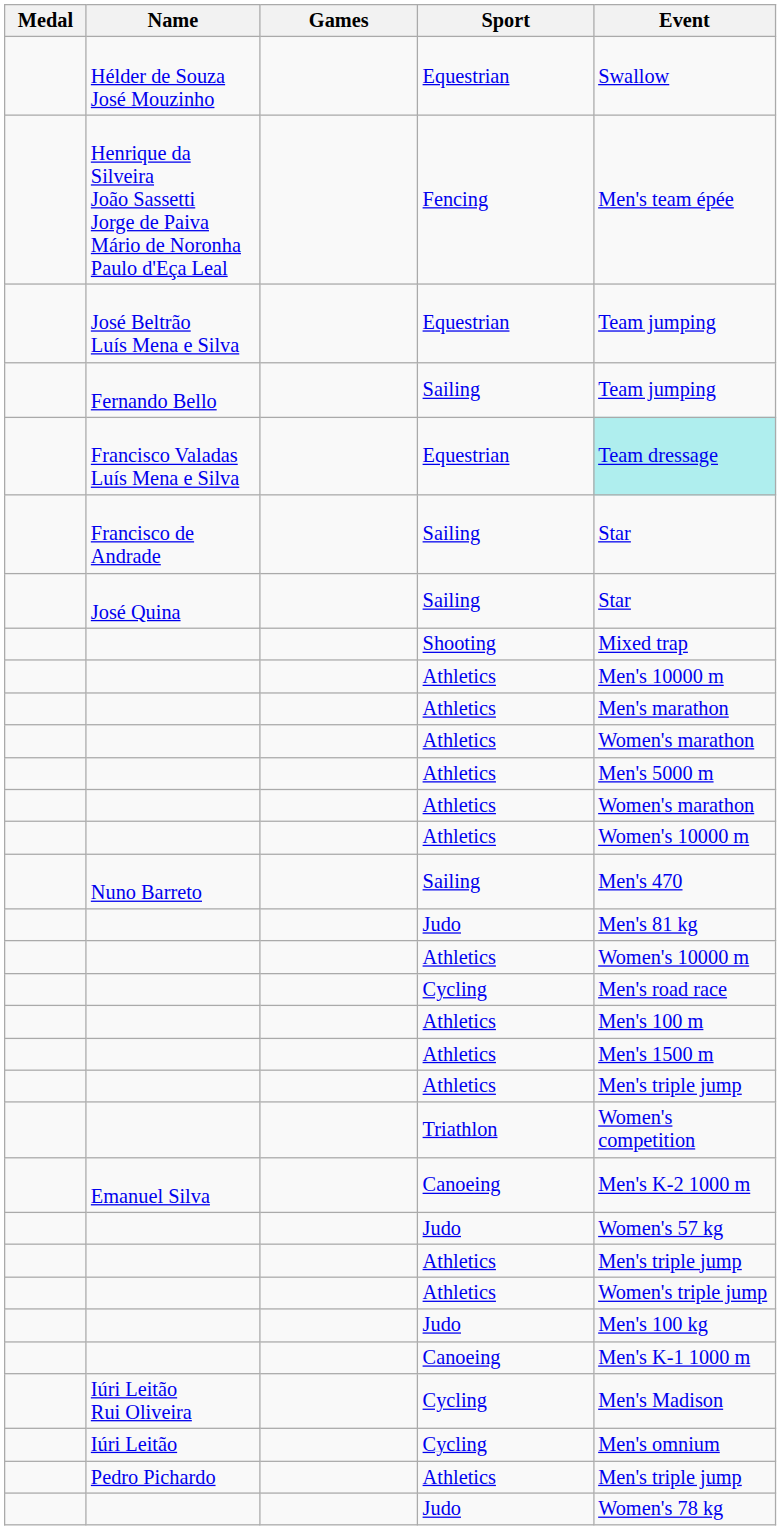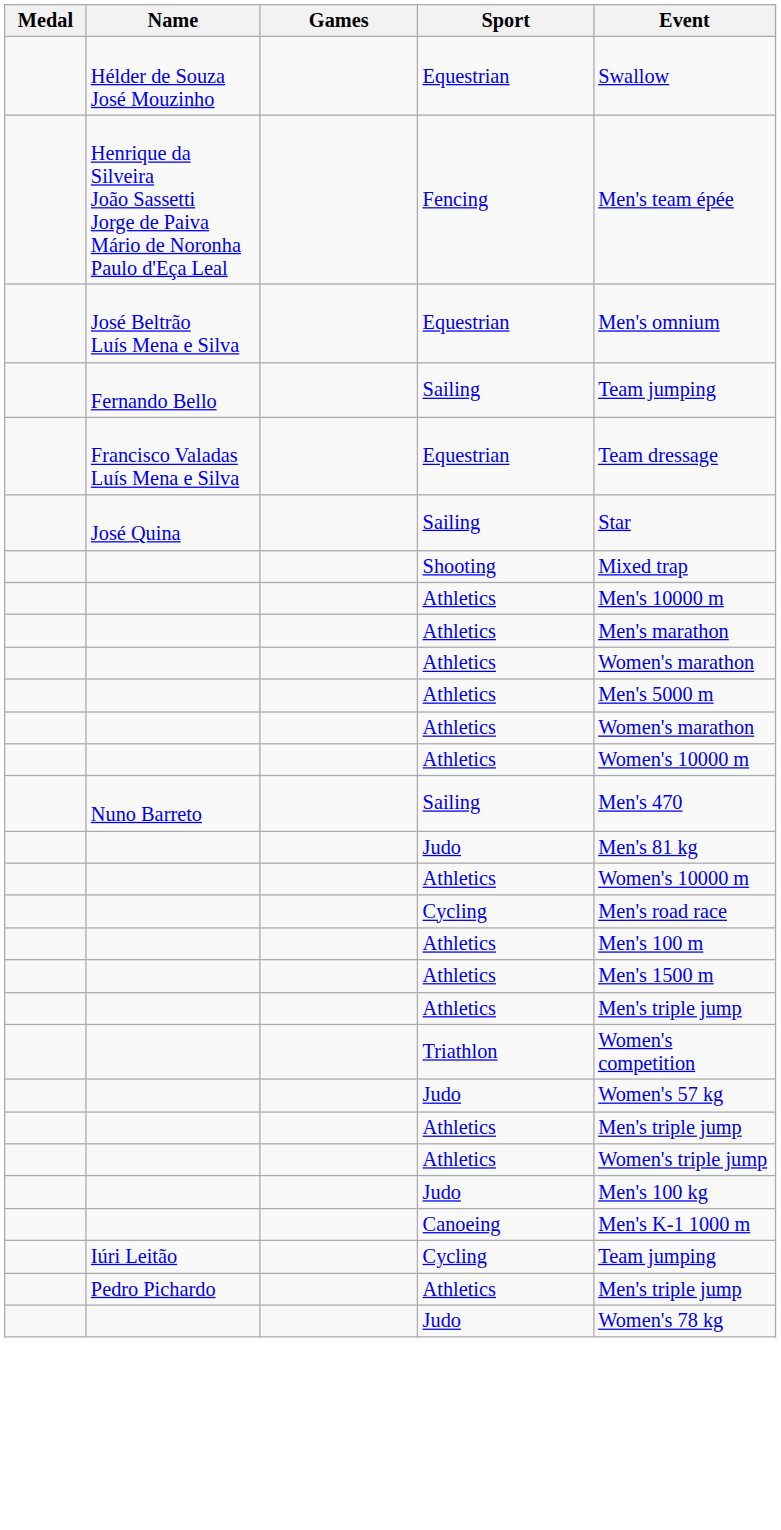 <table class="wikitable sortable">
 <tr>
 <th style="width:5em">Medal</th>
 <th style="width:15em">Name</th>
 <th style="width:15em">Games</th>
 <th style="width:15em">Sport</th>
 <th style="width:15em">Event</th>
 </tr>
 <tr>
 <td></td>
 <td><br><a href='#'>Hélder de Souza</a><br><a href='#'>José Mouzinho</a></td>
 <td> </td>
 <td> <a href='#'>Equestrian</a></td>
 <td><a href='#'>Swallow</a></td>
 </tr>
 <tr>
 <td></td>
 <td><br><a href='#'>Henrique da Silveira</a><br><a href='#'>João Sassetti</a><br><a href='#'>Jorge de Paiva</a><br><a href='#'>Mário de Noronha</a><br><a href='#'>Paulo d'Eça Leal</a></td>
 <td> </td>
 <td> <a href='#'>Fencing</a></td>
 <td><a href='#'>Men's team épée</a></td>
 </tr>
 <tr>
 <td></td>
 <td><br><a href='#'>José Beltrão</a><br><a href='#'>Luís Mena e Silva</a></td>
 <td> </td>
 <td> <a href='#'>Equestrian</a></td>
-<td><a href='#'>Team jumping</a></td>
+<td><a href='#'>Men's omnium</a></td>
 </tr>
 <tr>
 <td></td>
 <td><br><a href='#'>Fernando Bello</a></td>
 <td> </td>
 <td> <a href='#'>Sailing</a></td>
 <td><a href='#'>Team jumping</a></td>
 </tr>
 <tr>
 <td></td>
 <td><br><a href='#'>Francisco Valadas</a><br><a href='#'>Luís Mena e Silva</a></td>
 <td> </td>
 <td> <a href='#'>Equestrian</a></td>
-<td style="background: paleturquoise;"><a href='#'>Team dressage</a></td>
-</tr>
-<tr>
-<td></td>
-<td><br><a href='#'>Francisco de Andrade</a></td>
-<td> </td>
-<td> <a href='#'>Sailing</a></td>
-<td><a href='#'>Star</a></td>
+<td><a href='#'>Team dressage</a></td>
 </tr>
 <tr>
 <td></td>
 <td><br><a href='#'>José Quina</a></td>
 <td> </td>
 <td> <a href='#'>Sailing</a></td>
 <td><a href='#'>Star</a></td>
 </tr>
 <tr>
 <td></td>
 <td></td>
 <td> </td>
 <td> <a href='#'>Shooting</a></td>
 <td><a href='#'>Mixed trap</a></td>
 </tr>
 <tr>
 <td></td>
 <td></td>
 <td> </td>
 <td> <a href='#'>Athletics</a></td>
 <td><a href='#'>Men's 10000 m</a></td>
 </tr>
 <tr>
 <td></td>
 <td></td>
 <td> </td>
 <td> <a href='#'>Athletics</a></td>
 <td><a href='#'>Men's marathon</a></td>
 </tr>
 <tr>
 <td></td>
 <td></td>
 <td> </td>
 <td> <a href='#'>Athletics</a></td>
 <td><a href='#'>Women's marathon</a></td>
 </tr>
 <tr>
 <td></td>
 <td></td>
 <td> </td>
 <td> <a href='#'>Athletics</a></td>
 <td><a href='#'>Men's 5000 m</a></td>
 </tr>
 <tr>
 <td></td>
 <td></td>
 <td> </td>
 <td> <a href='#'>Athletics</a></td>
 <td><a href='#'>Women's marathon</a></td>
 </tr>
 <tr>
 <td></td>
 <td></td>
 <td> </td>
 <td> <a href='#'>Athletics</a></td>
 <td><a href='#'>Women's 10000 m</a></td>
 </tr>
 <tr>
 <td></td>
 <td><br><a href='#'>Nuno Barreto</a></td>
 <td> </td>
 <td> <a href='#'>Sailing</a></td>
 <td><a href='#'>Men's 470</a></td>
 </tr>
 <tr>
 <td></td>
 <td></td>
 <td> </td>
 <td> <a href='#'>Judo</a></td>
 <td><a href='#'>Men's 81 kg</a></td>
 </tr>
 <tr>
 <td></td>
 <td></td>
 <td> </td>
 <td> <a href='#'>Athletics</a></td>
 <td><a href='#'>Women's 10000 m</a></td>
 </tr>
 <tr>
 <td></td>
 <td></td>
 <td> </td>
 <td> <a href='#'>Cycling</a></td>
 <td><a href='#'>Men's road race</a></td>
 </tr>
 <tr>
 <td></td>
 <td></td>
 <td> </td>
 <td> <a href='#'>Athletics</a></td>
 <td><a href='#'>Men's 100 m</a></td>
 </tr>
 <tr>
 <td></td>
 <td></td>
 <td> </td>
 <td> <a href='#'>Athletics</a></td>
 <td><a href='#'>Men's 1500 m</a></td>
 </tr>
 <tr>
 <td></td>
 <td></td>
 <td> </td>
 <td> <a href='#'>Athletics</a></td>
 <td><a href='#'>Men's triple jump</a></td>
 </tr>
 <tr>
 <td></td>
 <td></td>
 <td> </td>
 <td> <a href='#'>Triathlon</a></td>
 <td><a href='#'>Women's competition</a></td>
 </tr>
 <tr>
 <td></td>
-<td><br><a href='#'>Emanuel Silva</a></td>
-<td> </td>
-<td> <a href='#'>Canoeing</a></td>
-<td><a href='#'>Men's K-2 1000 m</a></td>
-</tr>
-<tr>
-<td></td>
 <td></td>
 <td> </td>
 <td> <a href='#'>Judo</a></td>
 <td><a href='#'>Women's 57 kg</a></td>
 </tr>
 <tr>
 <td></td>
 <td></td>
 <td> </td>
 <td> <a href='#'>Athletics</a></td>
 <td><a href='#'>Men's triple jump</a></td>
 </tr>
 <tr>
 <td></td>
 <td></td>
 <td> </td>
 <td> <a href='#'>Athletics</a></td>
 <td><a href='#'>Women's triple jump</a></td>
 </tr>
 <tr>
 <td></td>
 <td></td>
 <td> </td>
 <td> <a href='#'>Judo</a></td>
 <td><a href='#'>Men's 100 kg</a></td>
 </tr>
 <tr>
 <td></td>
 <td></td>
 <td> </td>
 <td> <a href='#'>Canoeing</a></td>
 <td><a href='#'>Men's K-1 1000 m</a></td>
 </tr>
 <tr>
 <td></td>
-<td><a href='#'>Iúri Leitão</a><br><a href='#'>Rui Oliveira</a></td>
-<td> </td>
-<td> <a href='#'>Cycling</a></td>
-<td><a href='#'>Men's Madison</a></td>
-</tr>
-<tr>
-<td></td>
 <td><a href='#'>Iúri Leitão</a></td>
 <td> </td>
 <td> <a href='#'>Cycling</a></td>
-<td><a href='#'>Men's omnium</a></td>
+<td><a href='#'>Team jumping</a></td>
 </tr>
 <tr>
 <td></td>
 <td><a href='#'>Pedro Pichardo</a></td>
 <td> </td>
 <td> <a href='#'>Athletics</a></td>
 <td><a href='#'>Men's triple jump</a></td>
 </tr>
 <tr>
 <td></td>
 <td></td>
 <td> </td>
 <td> <a href='#'>Judo</a></td>
 <td><a href='#'>Women's 78 kg</a></td>
 </tr>
 </table>
